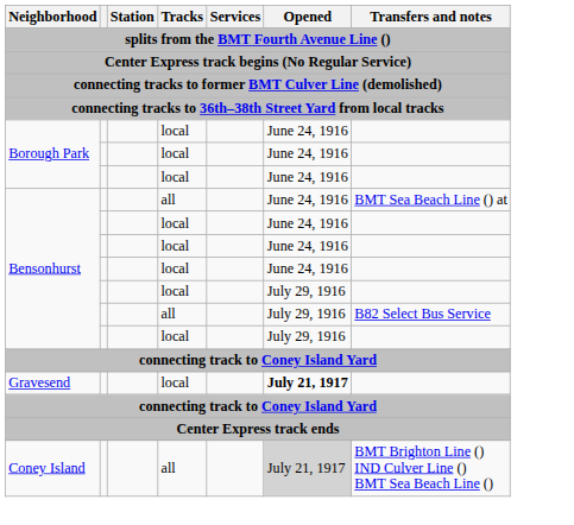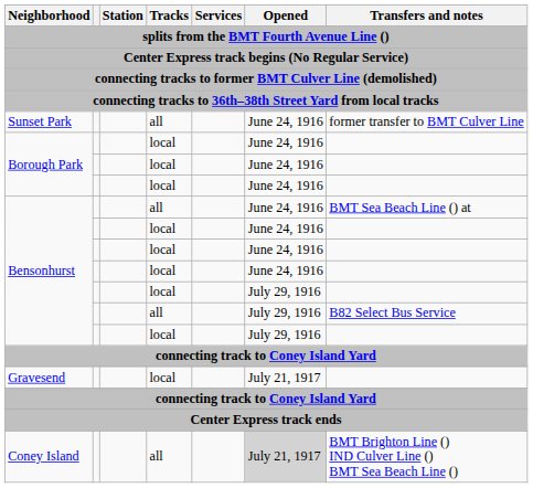 <table class="wikitable">
 <tr>
 <th>Neighborhood</th>
 <th></th>
 <th>Station</th>
 <th>Tracks</th>
 <th>Services</th>
 <th>Opened</th>
 <th>Transfers and notes</th>
 </tr>
 <tr>
 <th colspan=7 style="background-color: silver;">splits from the <a href='#'>BMT Fourth Avenue Line</a> ()</th>
 </tr>
 <tr>
 <th colspan=7 style="background-color: silver;">Center Express track begins (No Regular Service)</th>
 </tr>
 <tr>
 <th colspan=7 style="background-color: silver;">connecting tracks to former <a href='#'>BMT Culver Line</a> (demolished)</th>
 </tr>
 <tr>
 <th colspan=7 style="background-color: silver;">connecting tracks to <a href='#'>36th–38th Street Yard</a> from local tracks</th>
+</tr>
+<tr>
+<td><a href='#'>Sunset Park</a></td>
+<td></td>
+<td></td>
+<td>all</td>
+<td></td>
+<td>June 24, 1916</td>
+<td>former transfer to <a href='#'>BMT Culver Line</a></td>
 </tr>
 <tr>
 <td rowspan=3><a href='#'>Borough Park</a></td>
 <td></td>
 <td></td>
 <td>local</td>
 <td></td>
 <td>June 24, 1916</td>
 <td></td>
 </tr>
 <tr>
 <td></td>
 <td></td>
 <td>local</td>
 <td></td>
 <td>June 24, 1916</td>
 <td></td>
 </tr>
 <tr>
 <td></td>
 <td></td>
 <td>local</td>
 <td></td>
 <td>June 24, 1916</td>
 <td></td>
 </tr>
 <tr>
 <td rowspan=7><a href='#'>Bensonhurst</a></td>
 <td align=center></td>
 <td></td>
 <td>all</td>
 <td></td>
 <td>June 24, 1916</td>
 <td><a href='#'>BMT Sea Beach Line</a> () at </td>
 </tr>
 <tr>
 <td></td>
 <td></td>
 <td>local</td>
 <td></td>
 <td>June 24, 1916</td>
 <td></td>
 </tr>
 <tr>
 <td></td>
 <td></td>
 <td>local</td>
 <td></td>
 <td>June 24, 1916</td>
 <td></td>
 </tr>
 <tr>
 <td></td>
 <td></td>
 <td>local</td>
 <td></td>
 <td>June 24, 1916</td>
 <td></td>
 </tr>
 <tr>
 <td></td>
 <td></td>
 <td>local</td>
 <td></td>
 <td>July 29, 1916</td>
 <td></td>
 </tr>
 <tr>
 <td></td>
 <td></td>
 <td>all</td>
 <td></td>
 <td>July 29, 1916</td>
 <td><a href='#'>B82 Select Bus Service</a></td>
 </tr>
 <tr>
 <td></td>
 <td></td>
 <td>local</td>
 <td></td>
 <td>July 29, 1916</td>
 <td></td>
 </tr>
 <tr>
 <th colspan=7 style="background-color: silver;">connecting track to <a href='#'>Coney Island Yard</a></th>
 </tr>
 <tr>
 <td rowspan=1><a href='#'>Gravesend</a></td>
 <td></td>
 <td></td>
 <td>local</td>
 <td></td>
-<td><strong>July 21, 1917</strong></td>
+<td>July 21, 1917</td>
 <td></td>
 </tr>
 <tr>
 <th colspan=7 style="background-color: silver;">connecting track to <a href='#'>Coney Island Yard</a></th>
 </tr>
 <tr>
 <th colspan=7 style="background-color: silver;">Center Express track ends</th>
 </tr>
 <tr>
 <td><a href='#'>Coney Island</a></td>
 <td></td>
 <td></td>
 <td>all</td>
 <td></td>
 <td style="background: lightgrey;">July 21, 1917</td>
 <td><a href='#'>BMT Brighton Line</a> ()<br><a href='#'>IND Culver Line</a> ()<br><a href='#'>BMT Sea Beach Line</a> ()</td>
 </tr>
 </table>
